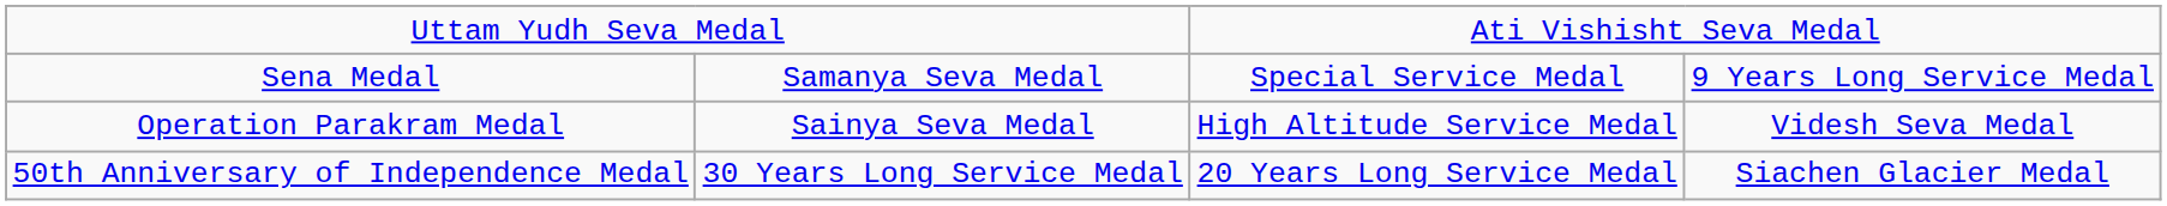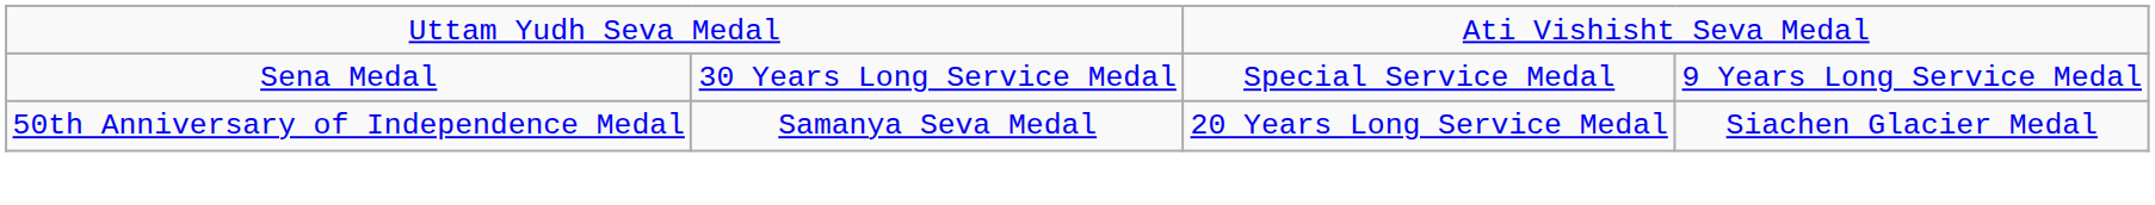 <table class="wikitable" style="margin:1em auto; text-align:center;">
 <tr>
 <td colspan="2"><a href='#'>Uttam Yudh Seva Medal</a></td>
 <td colspan="2"><a href='#'>Ati Vishisht Seva Medal</a></td>
 </tr>
 <tr>
 <td colspan="1"><a href='#'>Sena Medal</a></td>
-<td colspan="1"><a href='#'>Samanya Seva Medal</a></td>
+<td><a href='#'>30 Years Long Service Medal</a></td>
 <td colspan="1"><a href='#'>Special Service Medal</a></td>
 <td><a href='#'>9 Years Long Service Medal</a></td>
 </tr>
 <tr>
-<td><a href='#'>Operation Parakram Medal</a></td>
-<td><a href='#'>Sainya Seva Medal</a></td>
-<td><a href='#'>High Altitude Service Medal</a></td>
-<td><a href='#'>Videsh Seva Medal</a></td>
-</tr>
-<tr>
 <td><a href='#'>50th Anniversary of Independence Medal</a></td>
-<td><a href='#'>30 Years Long Service Medal</a></td>
+<td colspan="1"><a href='#'>Samanya Seva Medal</a></td>
 <td><a href='#'>20 Years Long Service Medal</a></td>
 <td colspan="1"><a href='#'>Siachen Glacier Medal</a></td>
 </tr>
 </table>
